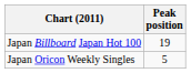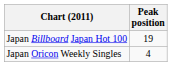 <table class="wikitable">
 <tr>
 <th>Chart (2011)</th>
 <th>Peak<br>position</th>
 </tr>
 <tr>
 <td>Japan <em><a href='#'>Billboard</a></em> <a href='#'>Japan Hot 100</a></td>
 <td align="center">19</td>
 </tr>
 <tr>
 <td>Japan <a href='#'>Oricon</a> Weekly Singles</td>
-<td align="center">5</td>
+<td align="center">4</td>
 </tr>
 </table>
